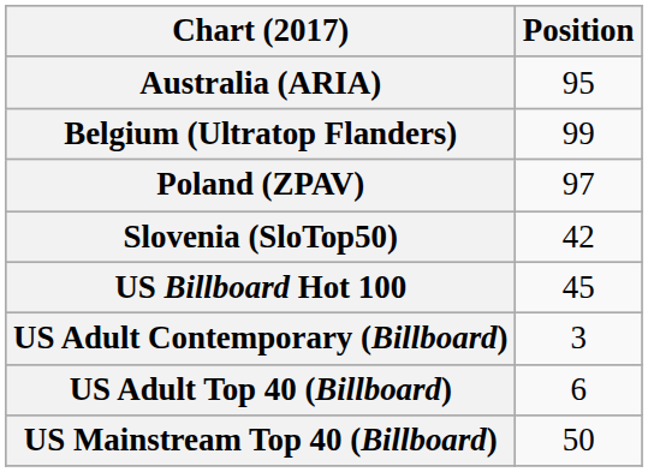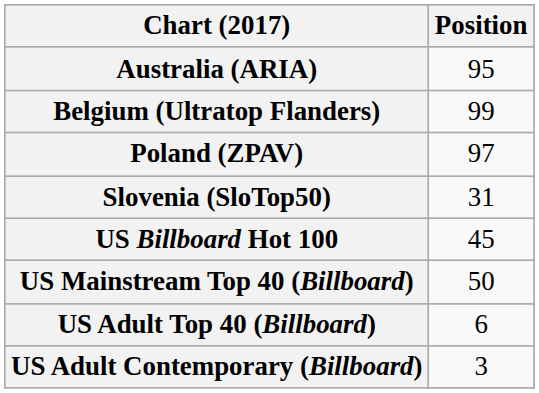 <table class="wikitable sortable plainrowheaders" style="text-align:center">
 <tr>
 <th scope="col">Chart (2017)</th>
 <th scope="col">Position</th>
 </tr>
 <tr>
 <th scope="row">Australia (ARIA)</th>
 <td>95</td>
 </tr>
 <tr>
 <th scope="row">Belgium (Ultratop Flanders)</th>
 <td>99</td>
 </tr>
 <tr>
 <th scope="row">Poland (ZPAV)</th>
 <td>97</td>
 </tr>
 <tr>
 <th scope="row">Slovenia (SloTop50)</th>
-<td>42</td>
+<td>31</td>
 </tr>
 <tr>
 <th scope="row">US <em>Billboard</em> Hot 100</th>
 <td>45</td>
 </tr>
 <tr>
-<th scope="row">US Adult Contemporary (<em>Billboard</em>)</th>
-<td>3</td>
+<th scope="row">US Mainstream Top 40 (<em>Billboard</em>)</th>
+<td>50</td>
 </tr>
 <tr>
 <th scope="row">US Adult Top 40 (<em>Billboard</em>)</th>
 <td>6</td>
 </tr>
 <tr>
-<th scope="row">US Mainstream Top 40 (<em>Billboard</em>)</th>
-<td>50</td>
+<th scope="row">US Adult Contemporary (<em>Billboard</em>)</th>
+<td>3</td>
 </tr>
 </table>
